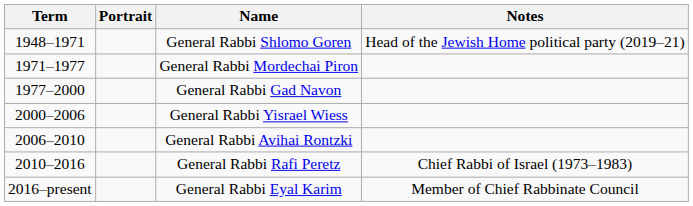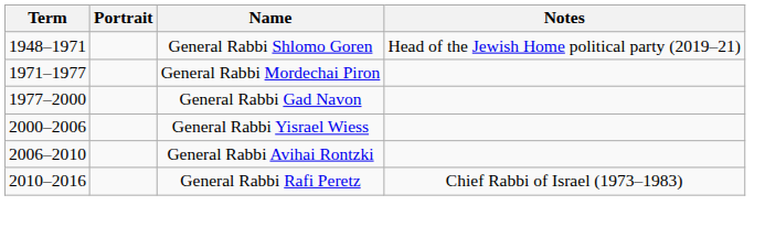 <table class="wikitable" style="text-align:center">
 <tr>
 <th>Term</th>
 <th>Portrait</th>
 <th>Name</th>
 <th>Notes</th>
 </tr>
 <tr>
 <td>1948–1971</td>
 <td></td>
 <td>General Rabbi <a href='#'>Shlomo Goren</a><br></td>
 <td>Head of the <a href='#'>Jewish Home</a> political party (2019–21)</td>
 </tr>
 <tr>
 <td>1971–1977</td>
 <td></td>
 <td>General Rabbi <a href='#'>Mordechai Piron</a><br></td>
 <td></td>
 </tr>
 <tr>
 <td>1977–2000</td>
 <td></td>
 <td>General Rabbi <a href='#'>Gad Navon</a><br></td>
 <td></td>
 </tr>
 <tr>
 <td>2000–2006</td>
 <td></td>
 <td>General Rabbi <a href='#'>Yisrael Wiess</a><br></td>
 <td></td>
 </tr>
 <tr>
 <td>2006–2010</td>
 <td></td>
 <td>General Rabbi <a href='#'>Avihai Rontzki</a><br></td>
 <td></td>
 </tr>
 <tr>
 <td>2010–2016</td>
 <td></td>
 <td>General Rabbi <a href='#'>Rafi Peretz</a><br></td>
 <td>Chief Rabbi of Israel (1973–1983)</td>
 </tr>
-<tr>
-<td>2016–present</td>
-<td></td>
-<td>General Rabbi <a href='#'>Eyal Karim</a><br></td>
-<td>Member of Chief Rabbinate Council</td>
-</tr>
 </table>
